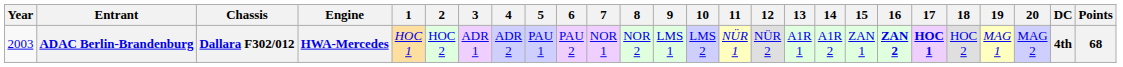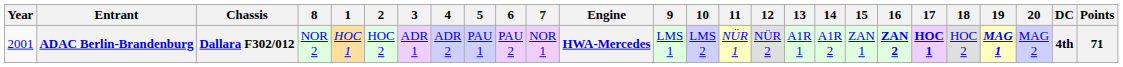 <table class="wikitable" style="text-align:center; font-size:85%">
 <tr>
 <th>Year</th>
 <th>Entrant</th>
 <th>Chassis</th>
-<th>Engine</th>
+<th>8</th>
 <th>1</th>
 <th>2</th>
 <th>3</th>
 <th>4</th>
 <th>5</th>
 <th>6</th>
 <th>7</th>
-<th>8</th>
+<th>Engine</th>
 <th>9</th>
 <th>10</th>
 <th>11</th>
 <th>12</th>
 <th>13</th>
 <th>14</th>
 <th>15</th>
 <th>16</th>
 <th>17</th>
 <th>18</th>
 <th>19</th>
 <th>20</th>
 <th>DC</th>
 <th>Points</th>
 </tr>
 <tr>
-<td><a href='#'>2003</a></td>
+<td><a href='#'>2001</a></td>
 <th nowrap><a href='#'>ADAC Berlin-Brandenburg</a></th>
 <th nowrap><a href='#'>Dallara</a> F302/012</th>
-<th nowrap><a href='#'>HWA-Mercedes</a></th>
+<td style="background:#DFFFDF;"><a href='#'>NOR<br>2</a><br></td>
 <td style="background:#FFDF9F;"><em><a href='#'>HOC<br>1</a></em><br></td>
 <td style="background:#DFFFDF;"><a href='#'>HOC<br>2</a><br></td>
 <td style="background:#EFCFFF;"><a href='#'>ADR<br>1</a><br></td>
 <td style="background:#CFCFFF;"><a href='#'>ADR<br>2</a><br></td>
 <td style="background:#CFCFFF;"><a href='#'>PAU<br>1</a><br></td>
 <td style="background:#EFCFFF;"><a href='#'>PAU<br>2</a><br></td>
 <td style="background:#EFCFFF;"><a href='#'>NOR<br>1</a><br></td>
-<td style="background:#DFFFDF;"><a href='#'>NOR<br>2</a><br></td>
+<th nowrap><a href='#'>HWA-Mercedes</a></th>
 <td style="background:#DFFFDF;"><a href='#'>LMS<br>1</a><br></td>
 <td style="background:#CFCFFF;"><a href='#'>LMS<br>2</a><br></td>
 <td style="background:#FFFFBF;"><em><a href='#'>NÜR<br>1</a></em><br></td>
 <td style="background:#DFDFDF;"><a href='#'>NÜR<br>2</a><br></td>
 <td style="background:#DFFFDF;"><a href='#'>A1R<br>1</a><br></td>
 <td style="background:#DFFFDF;"><a href='#'>A1R<br>2</a><br></td>
 <td style="background:#DFFFDF;"><a href='#'>ZAN<br>1</a><br></td>
 <td style="background:#DFFFDF;"><strong><a href='#'>ZAN<br>2</a><br></strong></td>
 <td style="background:#EFCFFF;"><strong><a href='#'>HOC<br>1</a></strong><br></td>
 <td style="background:#DFDFDF;"><a href='#'>HOC<br>2</a><br></td>
-<td style="background:#FFFFBF;"><em><a href='#'>MAG<br>1</a></em><br></td>
+<td style="background:#FFFFBF;"><strong><em><a href='#'>MAG<br>1</a></em><br></strong></td>
 <td style="background:#CFCFFF;"><a href='#'>MAG<br>2</a><br></td>
 <th>4th</th>
-<th>68</th>
+<th>71</th>
 </tr>
 </table>
